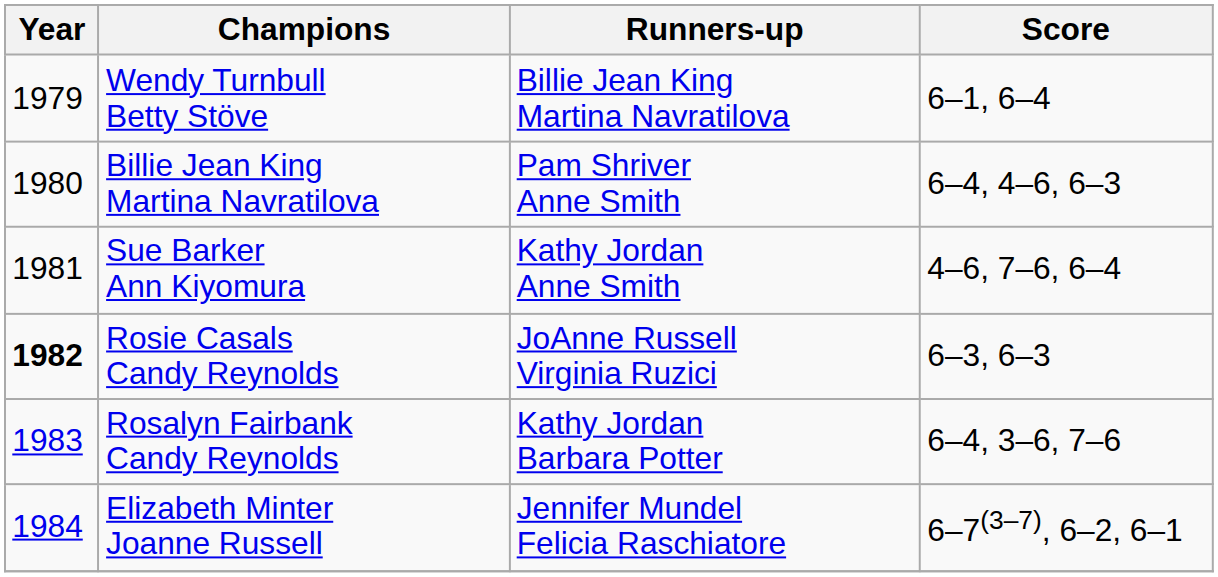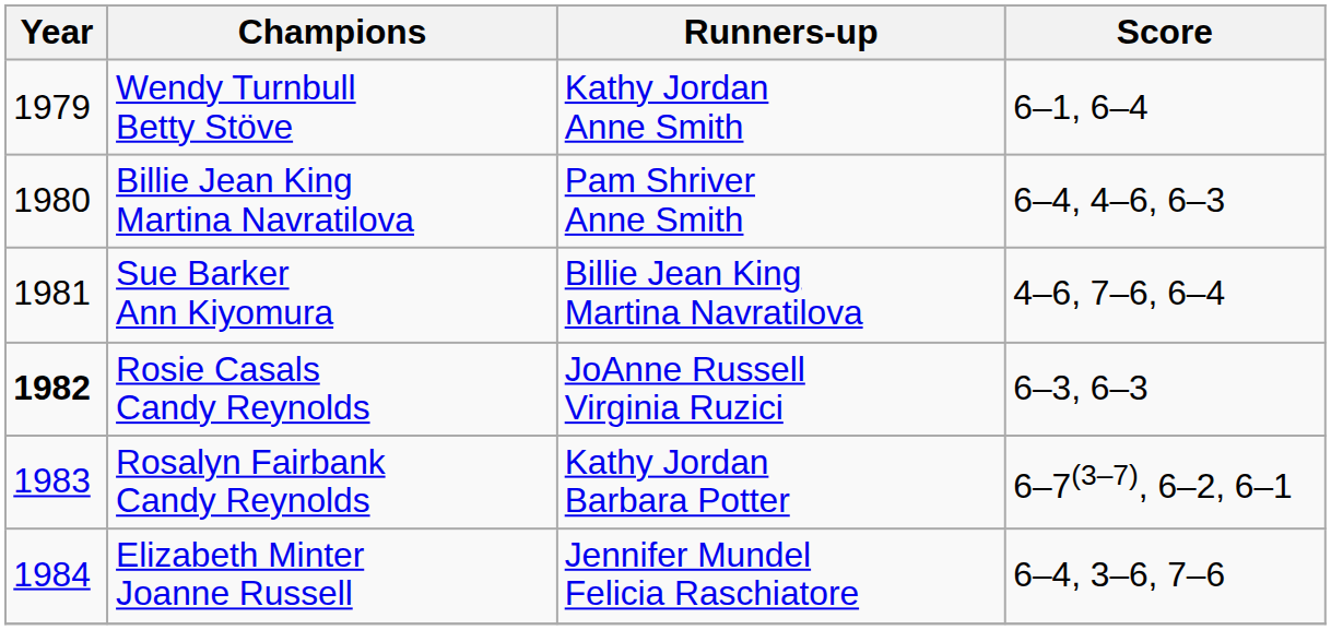 <table class="wikitable">
 <tr>
 <th style="width:40px">Year</th>
 <th style="width:200px">Champions</th>
 <th style="width:200px">Runners-up</th>
 <th style="width:140px" class="unsortable">Score</th>
 </tr>
 <tr>
 <td>1979</td>
 <td> <a href='#'>Wendy Turnbull</a> <br>  <a href='#'>Betty Stöve</a></td>
-<td> <a href='#'>Billie Jean King</a> <br>   <a href='#'>Martina Navratilova</a></td>
+<td> <a href='#'>Kathy Jordan</a> <br>   <a href='#'>Anne Smith</a></td>
 <td>6–1, 6–4</td>
 </tr>
 <tr>
 <td>1980</td>
 <td> <a href='#'>Billie Jean King</a> <br>  <a href='#'>Martina Navratilova</a></td>
 <td> <a href='#'>Pam Shriver</a> <br>  <a href='#'>Anne Smith</a></td>
 <td>6–4, 4–6, 6–3</td>
 </tr>
 <tr>
 <td>1981</td>
 <td> <a href='#'>Sue Barker</a> <br>  <a href='#'>Ann Kiyomura</a></td>
-<td> <a href='#'>Kathy Jordan</a> <br>   <a href='#'>Anne Smith</a></td>
+<td> <a href='#'>Billie Jean King</a> <br>   <a href='#'>Martina Navratilova</a></td>
 <td>4–6, 7–6, 6–4</td>
 </tr>
 <tr>
 <td><strong>1982</strong></td>
 <td> <a href='#'>Rosie Casals</a> <br>  <a href='#'>Candy Reynolds</a></td>
 <td> <a href='#'>JoAnne Russell</a> <br>  <a href='#'>Virginia Ruzici</a></td>
 <td>6–3, 6–3</td>
 </tr>
 <tr>
 <td><a href='#'>1983</a></td>
 <td> <a href='#'>Rosalyn Fairbank</a> <br>  <a href='#'>Candy Reynolds</a></td>
 <td> <a href='#'>Kathy Jordan</a> <br>   <a href='#'>Barbara Potter</a></td>
-<td>6–4, 3–6, 7–6</td>
+<td>6–7<sup>(3–7)</sup>, 6–2, 6–1</td>
 </tr>
 <tr>
 <td><a href='#'>1984</a></td>
 <td> <a href='#'>Elizabeth Minter</a> <br>  <a href='#'>Joanne Russell</a></td>
 <td> <a href='#'>Jennifer Mundel</a> <br>  <a href='#'>Felicia Raschiatore</a></td>
-<td>6–7<sup>(3–7)</sup>, 6–2, 6–1</td>
+<td>6–4, 3–6, 7–6</td>
 </tr>
 <tr>
 </tr>
 </table>
